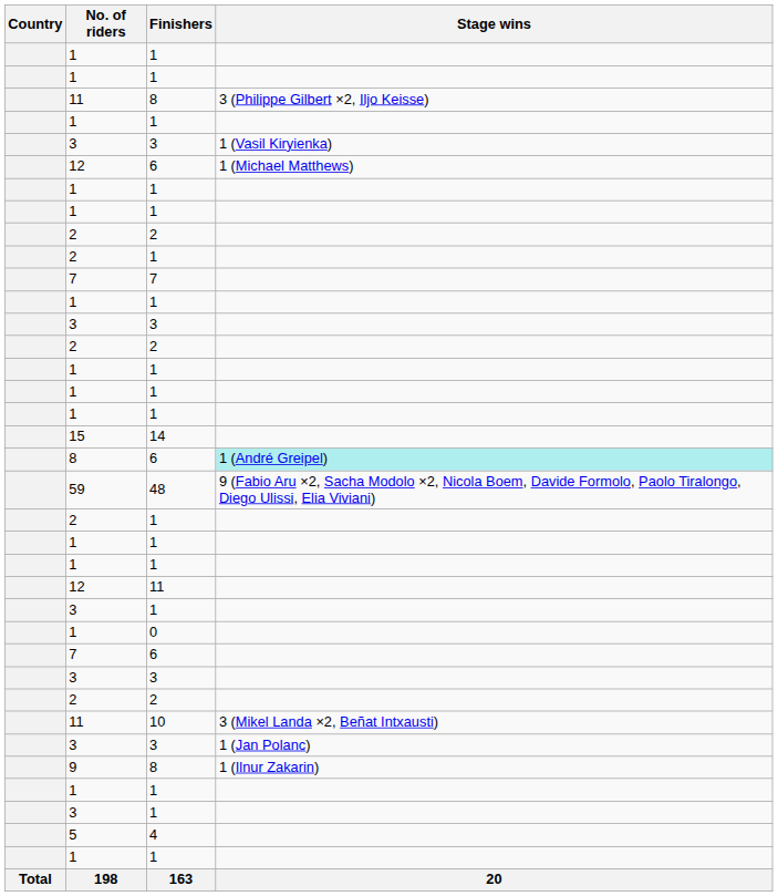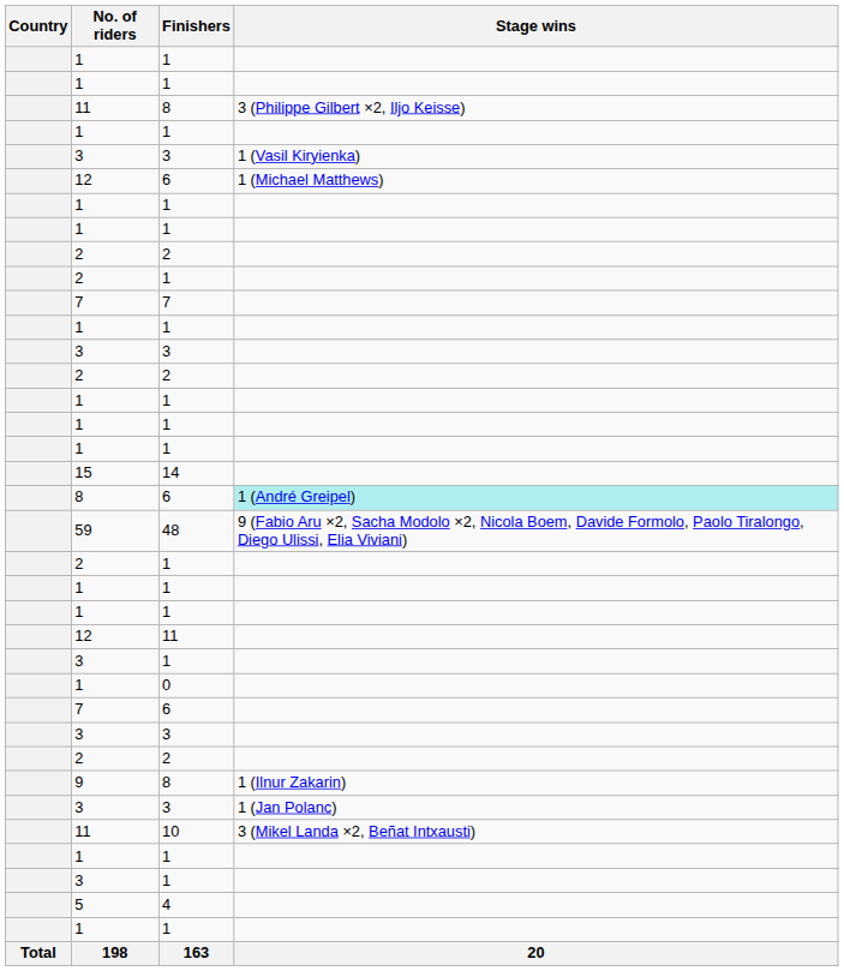 <table class="wikitable sortable plainrowheaders">
 <tr>
 <th scope="col">Country</th>
 <th scope="col">No. of riders</th>
 <th scope="col">Finishers</th>
 <th scope="col">Stage wins</th>
 </tr>
 <tr>
 <th scope="row"></th>
 <td>1</td>
 <td>1</td>
 <td></td>
 </tr>
 <tr>
 <th scope="row"></th>
 <td>1</td>
 <td>1</td>
 <td></td>
 </tr>
 <tr>
 <th scope="row"></th>
 <td>11</td>
 <td>8</td>
 <td>3 (<a href='#'>Philippe Gilbert</a> ×2, <a href='#'>Iljo Keisse</a>)</td>
 </tr>
 <tr>
 <th scope="row"></th>
 <td>1</td>
 <td>1</td>
 <td></td>
 </tr>
 <tr>
 <th scope="row"></th>
 <td>3</td>
 <td>3</td>
 <td>1 (<a href='#'>Vasil Kiryienka</a>)</td>
 </tr>
 <tr>
 <th scope="row"></th>
 <td>12</td>
 <td>6</td>
 <td>1 (<a href='#'>Michael Matthews</a>)</td>
 </tr>
 <tr>
 <th scope="row"></th>
 <td>1</td>
 <td>1</td>
 <td></td>
 </tr>
 <tr>
 <th scope="row"></th>
 <td>1</td>
 <td>1</td>
 <td></td>
 </tr>
 <tr>
 <th scope="row"></th>
 <td>2</td>
 <td>2</td>
 <td></td>
 </tr>
 <tr>
 <th scope="row"></th>
 <td>2</td>
 <td>1</td>
 <td></td>
 </tr>
 <tr>
 <th scope="row"></th>
 <td>7</td>
 <td>7</td>
 <td></td>
 </tr>
 <tr>
 <th scope="row"></th>
 <td>1</td>
 <td>1</td>
 <td></td>
 </tr>
 <tr>
 <th scope="row"></th>
 <td>3</td>
 <td>3</td>
 <td></td>
 </tr>
 <tr>
 <th scope="row"></th>
 <td>2</td>
 <td>2</td>
 <td></td>
 </tr>
 <tr>
 <th scope="row"></th>
 <td>1</td>
 <td>1</td>
 <td></td>
 </tr>
 <tr>
 <th scope="row"></th>
 <td>1</td>
 <td>1</td>
 <td></td>
 </tr>
 <tr>
 <th scope="row"></th>
 <td>1</td>
 <td>1</td>
 <td></td>
 </tr>
 <tr>
 <th scope="row"></th>
 <td>15</td>
 <td>14</td>
 <td></td>
 </tr>
 <tr>
 <th scope="row"></th>
 <td>8</td>
 <td>6</td>
 <td style="background: paleturquoise;">1 (<a href='#'>André Greipel</a>)</td>
 </tr>
 <tr>
 <th scope="row"></th>
 <td>59</td>
 <td>48</td>
 <td>9 (<a href='#'>Fabio Aru</a> ×2, <a href='#'>Sacha Modolo</a> ×2, <a href='#'>Nicola Boem</a>, <a href='#'>Davide Formolo</a>, <a href='#'>Paolo Tiralongo</a>, <a href='#'>Diego Ulissi</a>, <a href='#'>Elia Viviani</a>)</td>
 </tr>
 <tr>
 <th scope="row"></th>
 <td>2</td>
 <td>1</td>
 <td></td>
 </tr>
 <tr>
 <th scope="row"></th>
 <td>1</td>
 <td>1</td>
 <td></td>
 </tr>
 <tr>
 <th scope="row"></th>
 <td>1</td>
 <td>1</td>
 <td></td>
 </tr>
 <tr>
 <th scope="row"></th>
 <td>12</td>
 <td>11</td>
 <td></td>
 </tr>
 <tr>
 <th scope="row"></th>
 <td>3</td>
 <td>1</td>
 <td></td>
 </tr>
 <tr>
 <th scope="row"></th>
 <td>1</td>
 <td>0</td>
 <td></td>
 </tr>
 <tr>
 <th scope="row"></th>
 <td>7</td>
 <td>6</td>
 <td></td>
 </tr>
 <tr>
 <th scope="row"></th>
 <td>3</td>
 <td>3</td>
 <td></td>
 </tr>
 <tr>
 <th scope="row"></th>
 <td>2</td>
 <td>2</td>
 <td></td>
 </tr>
 <tr>
 <th scope="row"></th>
-<td>11</td>
-<td>10</td>
-<td>3 (<a href='#'>Mikel Landa</a> ×2, <a href='#'>Beñat Intxausti</a>)</td>
+<td>9</td>
+<td>8</td>
+<td>1 (<a href='#'>Ilnur Zakarin</a>)</td>
 </tr>
 <tr>
 <th scope="row"></th>
 <td>3</td>
 <td>3</td>
 <td>1 (<a href='#'>Jan Polanc</a>)</td>
 </tr>
 <tr>
 <th scope="row"></th>
-<td>9</td>
-<td>8</td>
-<td>1 (<a href='#'>Ilnur Zakarin</a>)</td>
+<td>11</td>
+<td>10</td>
+<td>3 (<a href='#'>Mikel Landa</a> ×2, <a href='#'>Beñat Intxausti</a>)</td>
 </tr>
 <tr>
 <th scope="row"></th>
 <td>1</td>
 <td>1</td>
 <td></td>
 </tr>
 <tr>
 <th scope="row"></th>
 <td>3</td>
 <td>1</td>
 <td></td>
 </tr>
 <tr>
 <th scope="row"></th>
 <td>5</td>
 <td>4</td>
 <td></td>
 </tr>
 <tr>
 <th scope="row"></th>
 <td>1</td>
 <td>1</td>
 <td></td>
 </tr>
 <tr>
 <th>Total</th>
 <th>198</th>
 <th>163</th>
 <th>20</th>
 </tr>
 </table>
